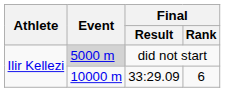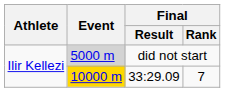 <table class="wikitable" style="font-size:90%">
 <tr>
 <th rowspan="2">Athlete</th>
 <th rowspan="2">Event</th>
 <th colspan="2">Final</th>
 </tr>
 <tr style="font-size:95%">
 <th>Result</th>
 <th>Rank</th>
 </tr>
 <tr align=center>
 <td align=left rowspan=2><a href='#'>Ilir Kellezi</a></td>
 <td align=left style="background: lightgrey;"><a href='#'>5000 m</a></td>
 <td colspan=2>did not start</td>
 </tr>
 <tr align=center>
-<td align=left><a href='#'>10000 m</a></td>
+<td align=left style="background: gold;"><a href='#'>10000 m</a></td>
 <td>33:29.09</td>
-<td>6</td>
+<td>7</td>
 </tr>
 </table>
